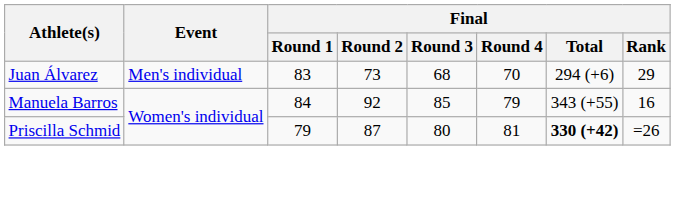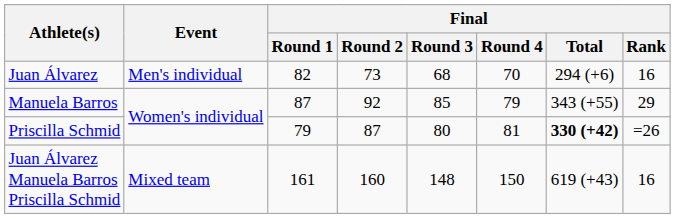 <table class="wikitable" border="1" style="font-size:90%;text-align:center">
 <tr>
 <th rowspan=2>Athlete(s)</th>
 <th rowspan=2>Event</th>
 <th colspan=6>Final</th>
 </tr>
 <tr>
 <th>Round 1</th>
 <th>Round 2</th>
 <th>Round 3</th>
 <th>Round 4</th>
 <th>Total</th>
 <th>Rank</th>
 </tr>
 <tr>
 <td align=left><a href='#'>Juan Álvarez</a></td>
 <td align=left><a href='#'>Men's individual</a></td>
-<td>83</td>
+<td>82</td>
 <td>73</td>
 <td>68</td>
 <td>70</td>
 <td>294 (+6)</td>
-<td>29</td>
+<td>16</td>
 </tr>
 <tr>
 <td align=left><a href='#'>Manuela Barros</a></td>
 <td align=left rowspan=2><a href='#'>Women's individual</a></td>
-<td>84</td>
+<td>87</td>
 <td>92</td>
 <td>85</td>
 <td>79</td>
 <td>343 (+55)</td>
-<td>16</td>
+<td>29</td>
 </tr>
 <tr>
 <td align=left><a href='#'>Priscilla Schmid</a></td>
 <td>79</td>
 <td>87</td>
 <td>80</td>
 <td>81</td>
 <td><strong>330 (+42)</strong></td>
 <td>=26</td>
 </tr>
+<tr>
+<td align=left><a href='#'>Juan Álvarez</a><br><a href='#'>Manuela Barros</a><br><a href='#'>Priscilla Schmid</a></td>
+<td align=left><a href='#'>Mixed team</a></td>
+<td>161</td>
+<td>160</td>
+<td>148</td>
+<td>150</td>
+<td>619 (+43)</td>
+<td>16</td>
+</tr>
 </table>
